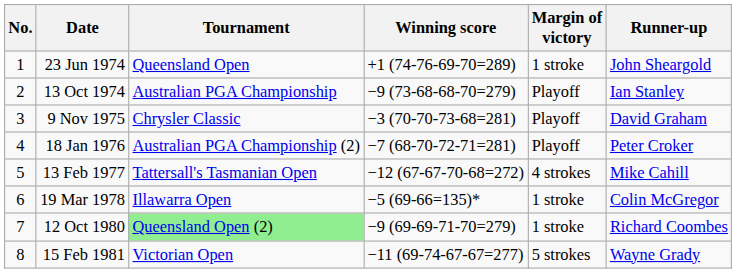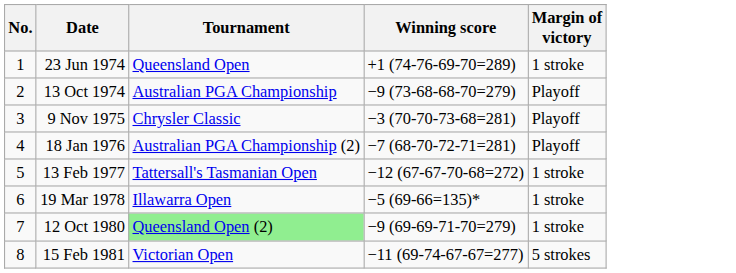 <table class="wikitable" style="font-size:95%;">
 <tr>
 <th>No.</th>
 <th>Date</th>
 <th>Tournament</th>
 <th>Winning score</th>
 <th>Margin of<br>victory</th>
-<th>Runner-up</th>
 </tr>
 <tr>
 <td align=center>1</td>
 <td align=right>23 Jun 1974</td>
 <td><a href='#'>Queensland Open</a></td>
 <td>+1 (74-76-69-70=289)</td>
 <td>1 stroke</td>
-<td> <a href='#'>John Sheargold</a></td>
 </tr>
 <tr>
 <td align=center>2</td>
 <td align=right>13 Oct 1974</td>
 <td><a href='#'>Australian PGA Championship</a></td>
 <td>−9 (73-68-68-70=279)</td>
 <td>Playoff</td>
-<td> <a href='#'>Ian Stanley</a></td>
 </tr>
 <tr>
 <td align=center>3</td>
 <td align=right>9 Nov 1975</td>
 <td><a href='#'>Chrysler Classic</a></td>
 <td>−3 (70-70-73-68=281)</td>
 <td>Playoff</td>
-<td> <a href='#'>David Graham</a></td>
 </tr>
 <tr>
 <td align=center>4</td>
 <td align=right>18 Jan 1976</td>
 <td><a href='#'>Australian PGA Championship</a> (2)</td>
 <td>−7 (68-70-72-71=281)</td>
 <td>Playoff</td>
-<td> <a href='#'>Peter Croker</a></td>
 </tr>
 <tr>
 <td align=center>5</td>
 <td align=right>13 Feb 1977</td>
 <td><a href='#'>Tattersall's Tasmanian Open</a></td>
 <td>−12 (67-67-70-68=272)</td>
-<td>4 strokes</td>
-<td> <a href='#'>Mike Cahill</a></td>
+<td>1 stroke</td>
 </tr>
 <tr>
 <td align=center>6</td>
 <td align=right>19 Mar 1978</td>
 <td><a href='#'>Illawarra Open</a></td>
 <td>−5 (69-66=135)*</td>
 <td>1 stroke</td>
-<td> <a href='#'>Colin McGregor</a></td>
 </tr>
 <tr>
 <td align=center>7</td>
 <td align=right>12 Oct 1980</td>
 <td style="background: lightgreen;"><a href='#'>Queensland Open</a> (2)</td>
 <td>−9 (69-69-71-70=279)</td>
 <td>1 stroke</td>
-<td> <a href='#'>Richard Coombes</a></td>
 </tr>
 <tr>
 <td align=center>8</td>
 <td align=right>15 Feb 1981</td>
 <td><a href='#'>Victorian Open</a></td>
 <td>−11 (69-74-67-67=277)</td>
 <td>5 strokes</td>
-<td> <a href='#'>Wayne Grady</a></td>
 </tr>
 </table>
